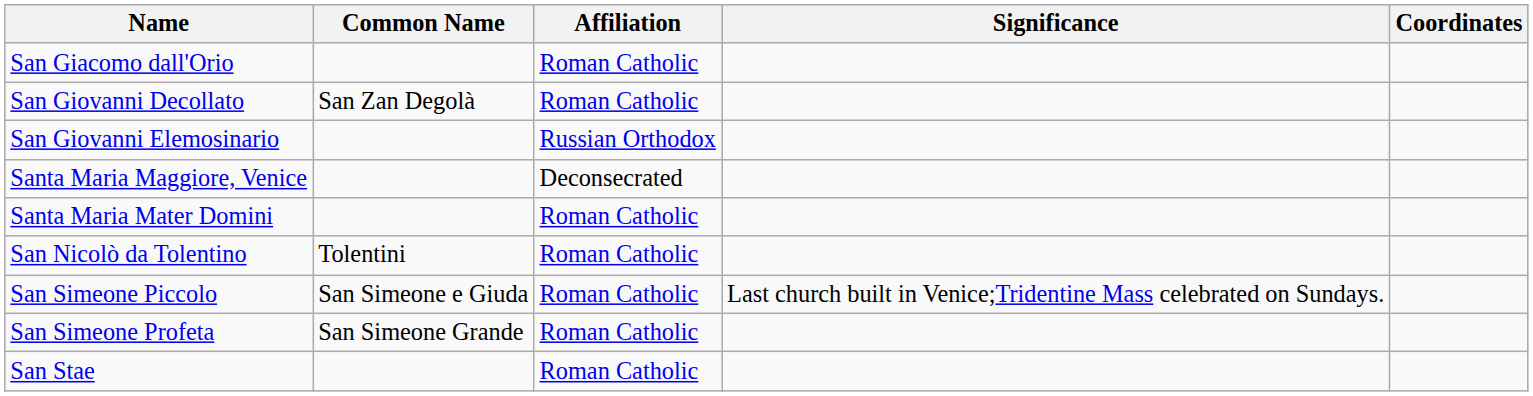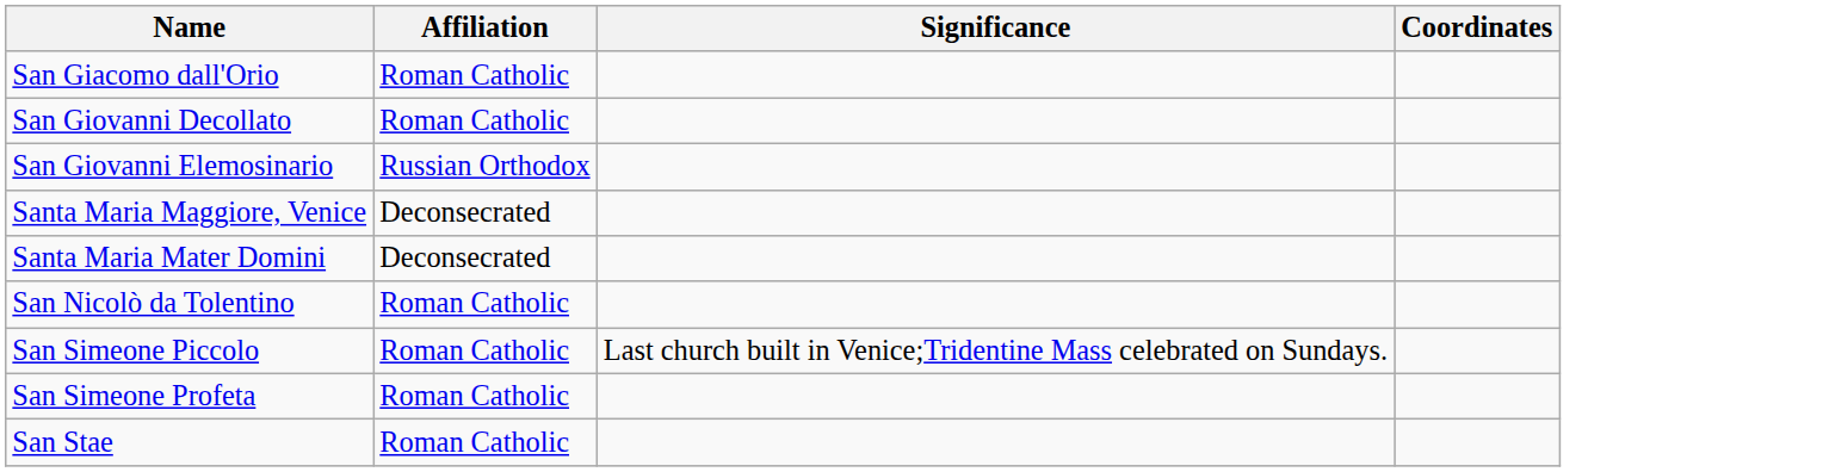 <table class="wikitable sortable">
 <tr>
 <th>Name</th>
-<th>Common Name</th>
 <th>Affiliation</th>
 <th>Significance</th>
 <th>Coordinates</th>
 </tr>
 <tr>
 <td><a href='#'>San Giacomo dall'Orio</a></td>
-<td></td>
 <td><a href='#'>Roman Catholic</a></td>
 <td></td>
 <td></td>
 </tr>
 <tr>
 <td><a href='#'>San Giovanni Decollato</a></td>
-<td>San Zan Degolà</td>
 <td><a href='#'>Roman Catholic</a></td>
 <td></td>
 <td></td>
 </tr>
 <tr>
 <td><a href='#'>San Giovanni Elemosinario</a></td>
-<td></td>
 <td><a href='#'>Russian Orthodox</a></td>
 <td></td>
 <td></td>
 </tr>
 <tr>
 <td><a href='#'>Santa Maria Maggiore, Venice</a></td>
-<td></td>
 <td>Deconsecrated</td>
 <td></td>
 <td></td>
 </tr>
 <tr>
 <td><a href='#'>Santa Maria Mater Domini</a></td>
-<td></td>
-<td><a href='#'>Roman Catholic</a></td>
+<td>Deconsecrated</td>
 <td></td>
 <td></td>
 </tr>
 <tr>
 <td><a href='#'>San Nicolò da Tolentino</a></td>
-<td>Tolentini</td>
 <td><a href='#'>Roman Catholic</a></td>
 <td></td>
 <td></td>
 </tr>
 <tr>
 <td><a href='#'>San Simeone Piccolo</a></td>
-<td>San Simeone e Giuda</td>
 <td><a href='#'>Roman Catholic</a></td>
 <td>Last church built in Venice;<a href='#'>Tridentine Mass</a> celebrated on Sundays.</td>
 <td></td>
 </tr>
 <tr>
 <td><a href='#'>San Simeone Profeta</a></td>
-<td>San Simeone Grande</td>
 <td><a href='#'>Roman Catholic</a></td>
 <td></td>
 <td></td>
 </tr>
 <tr>
 <td><a href='#'>San Stae</a></td>
-<td></td>
 <td><a href='#'>Roman Catholic</a></td>
 <td></td>
 <td></td>
 </tr>
 </table>
